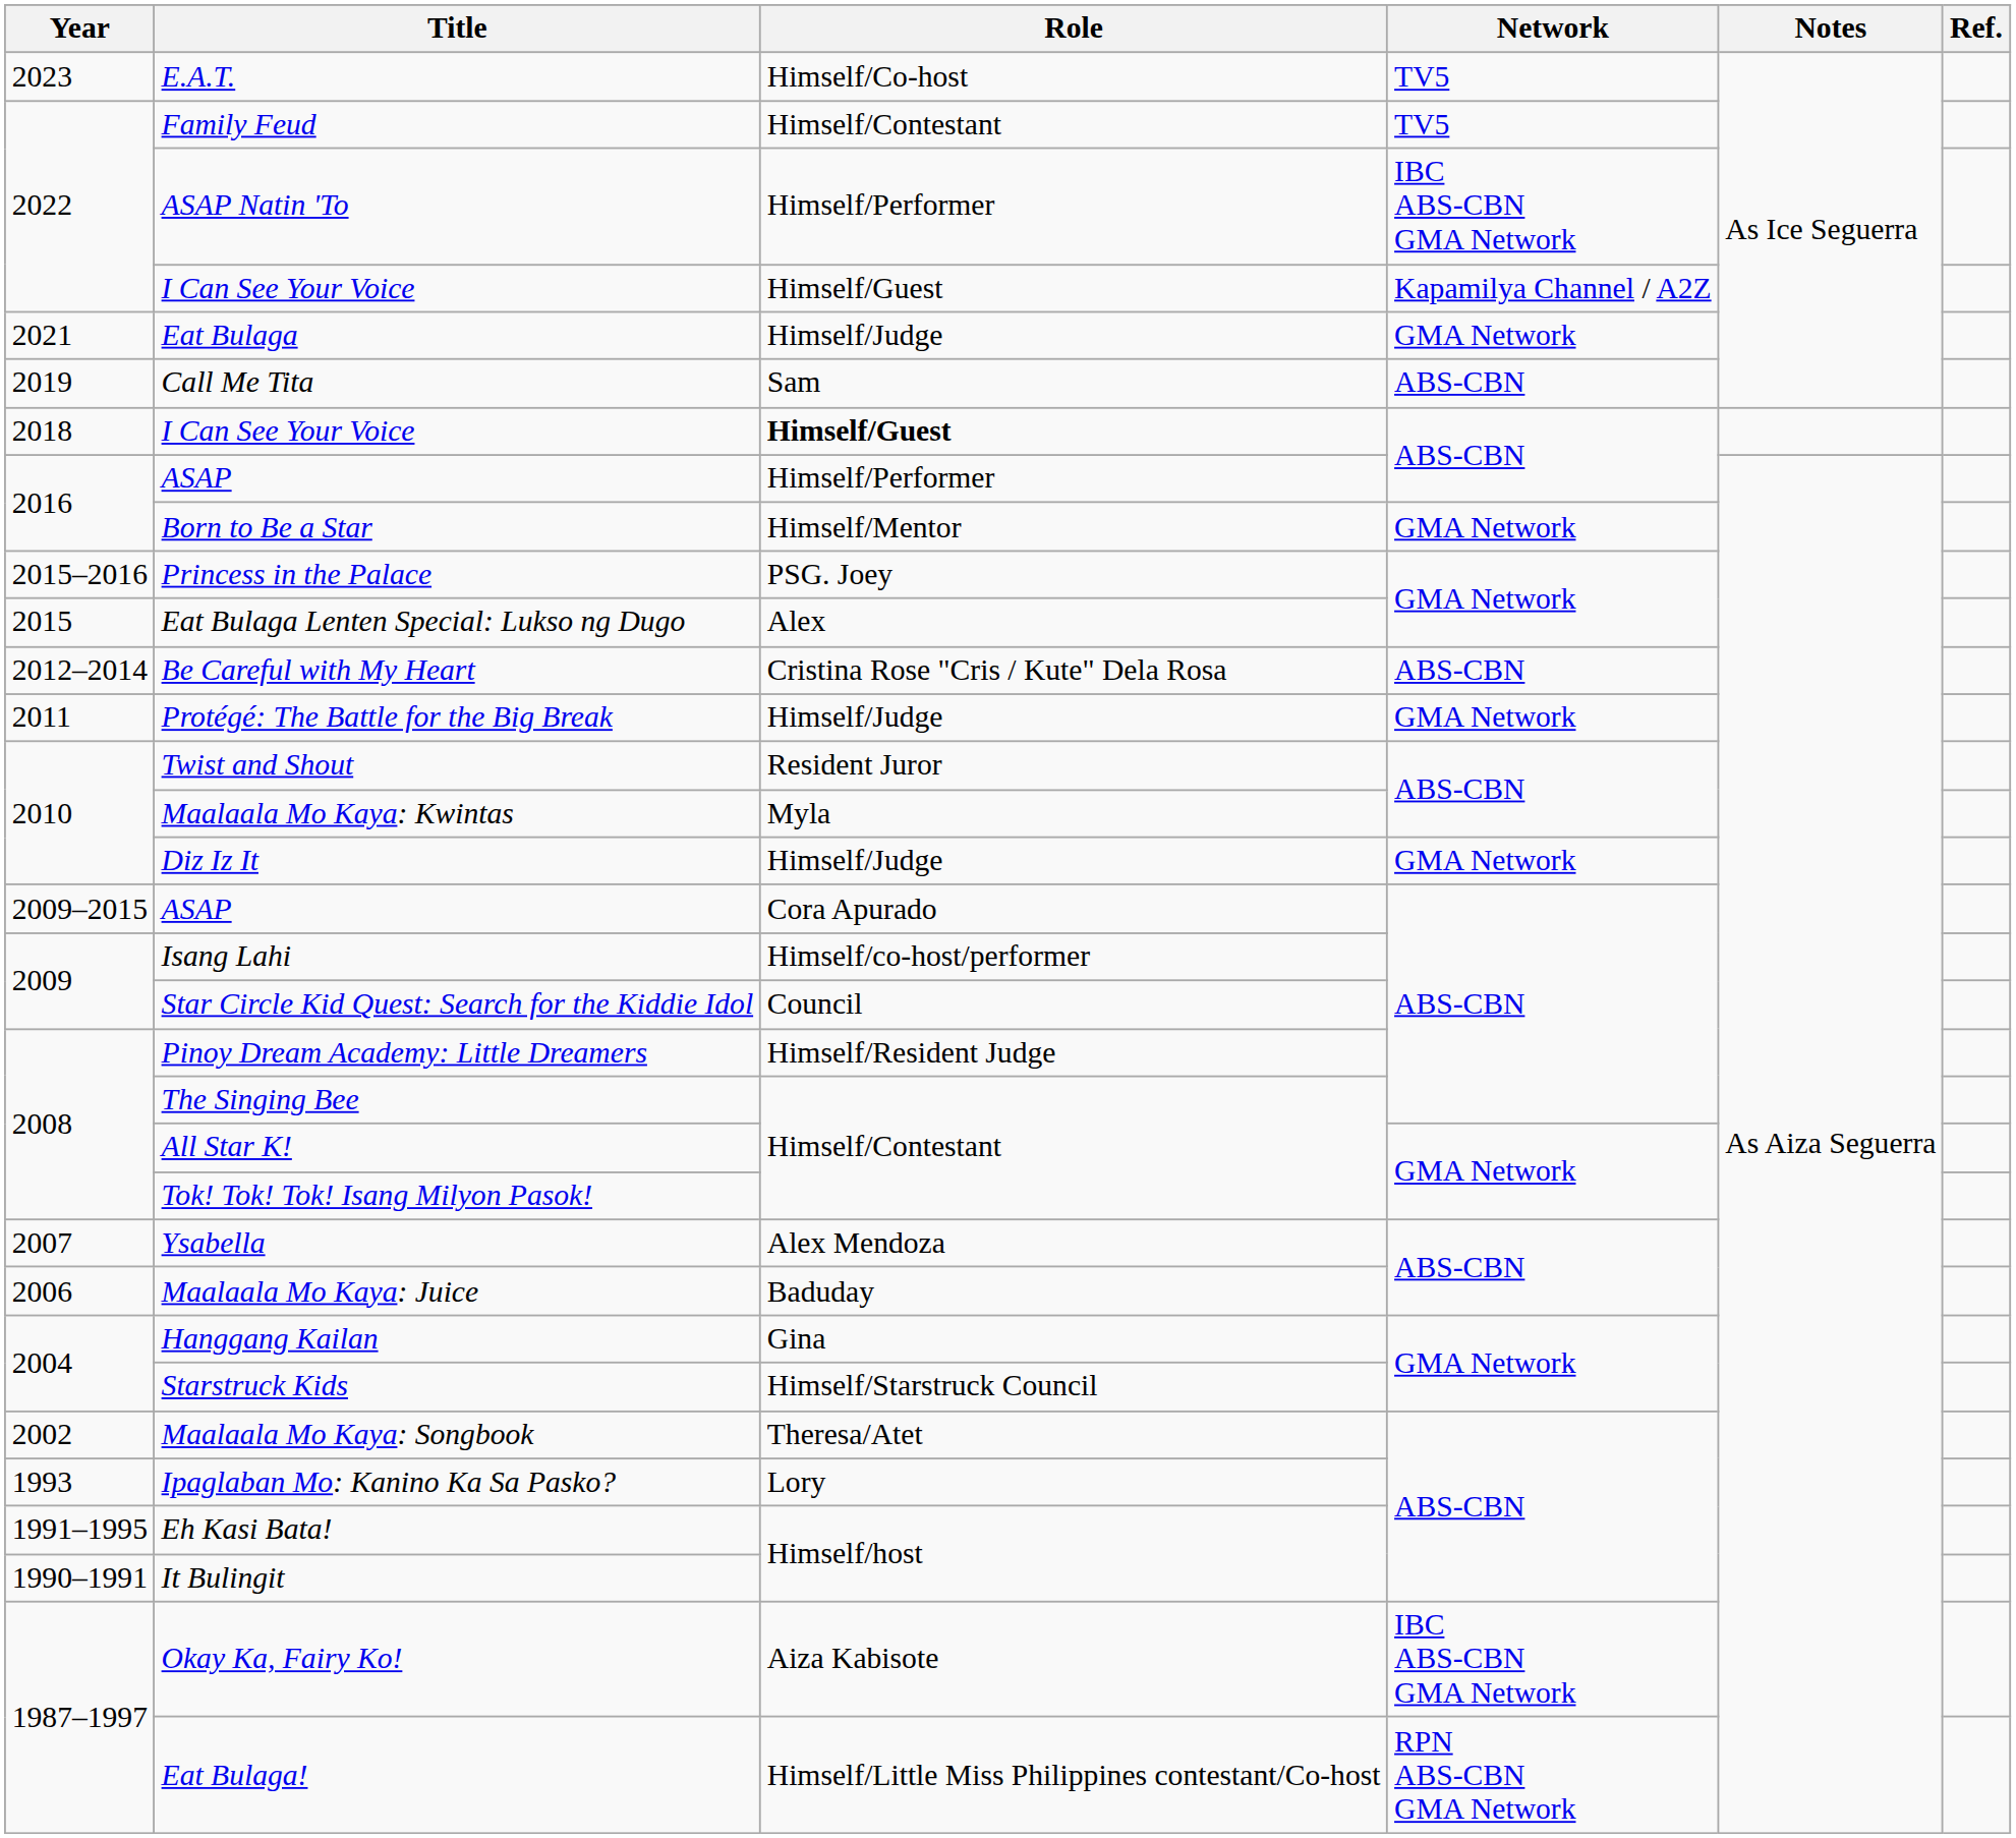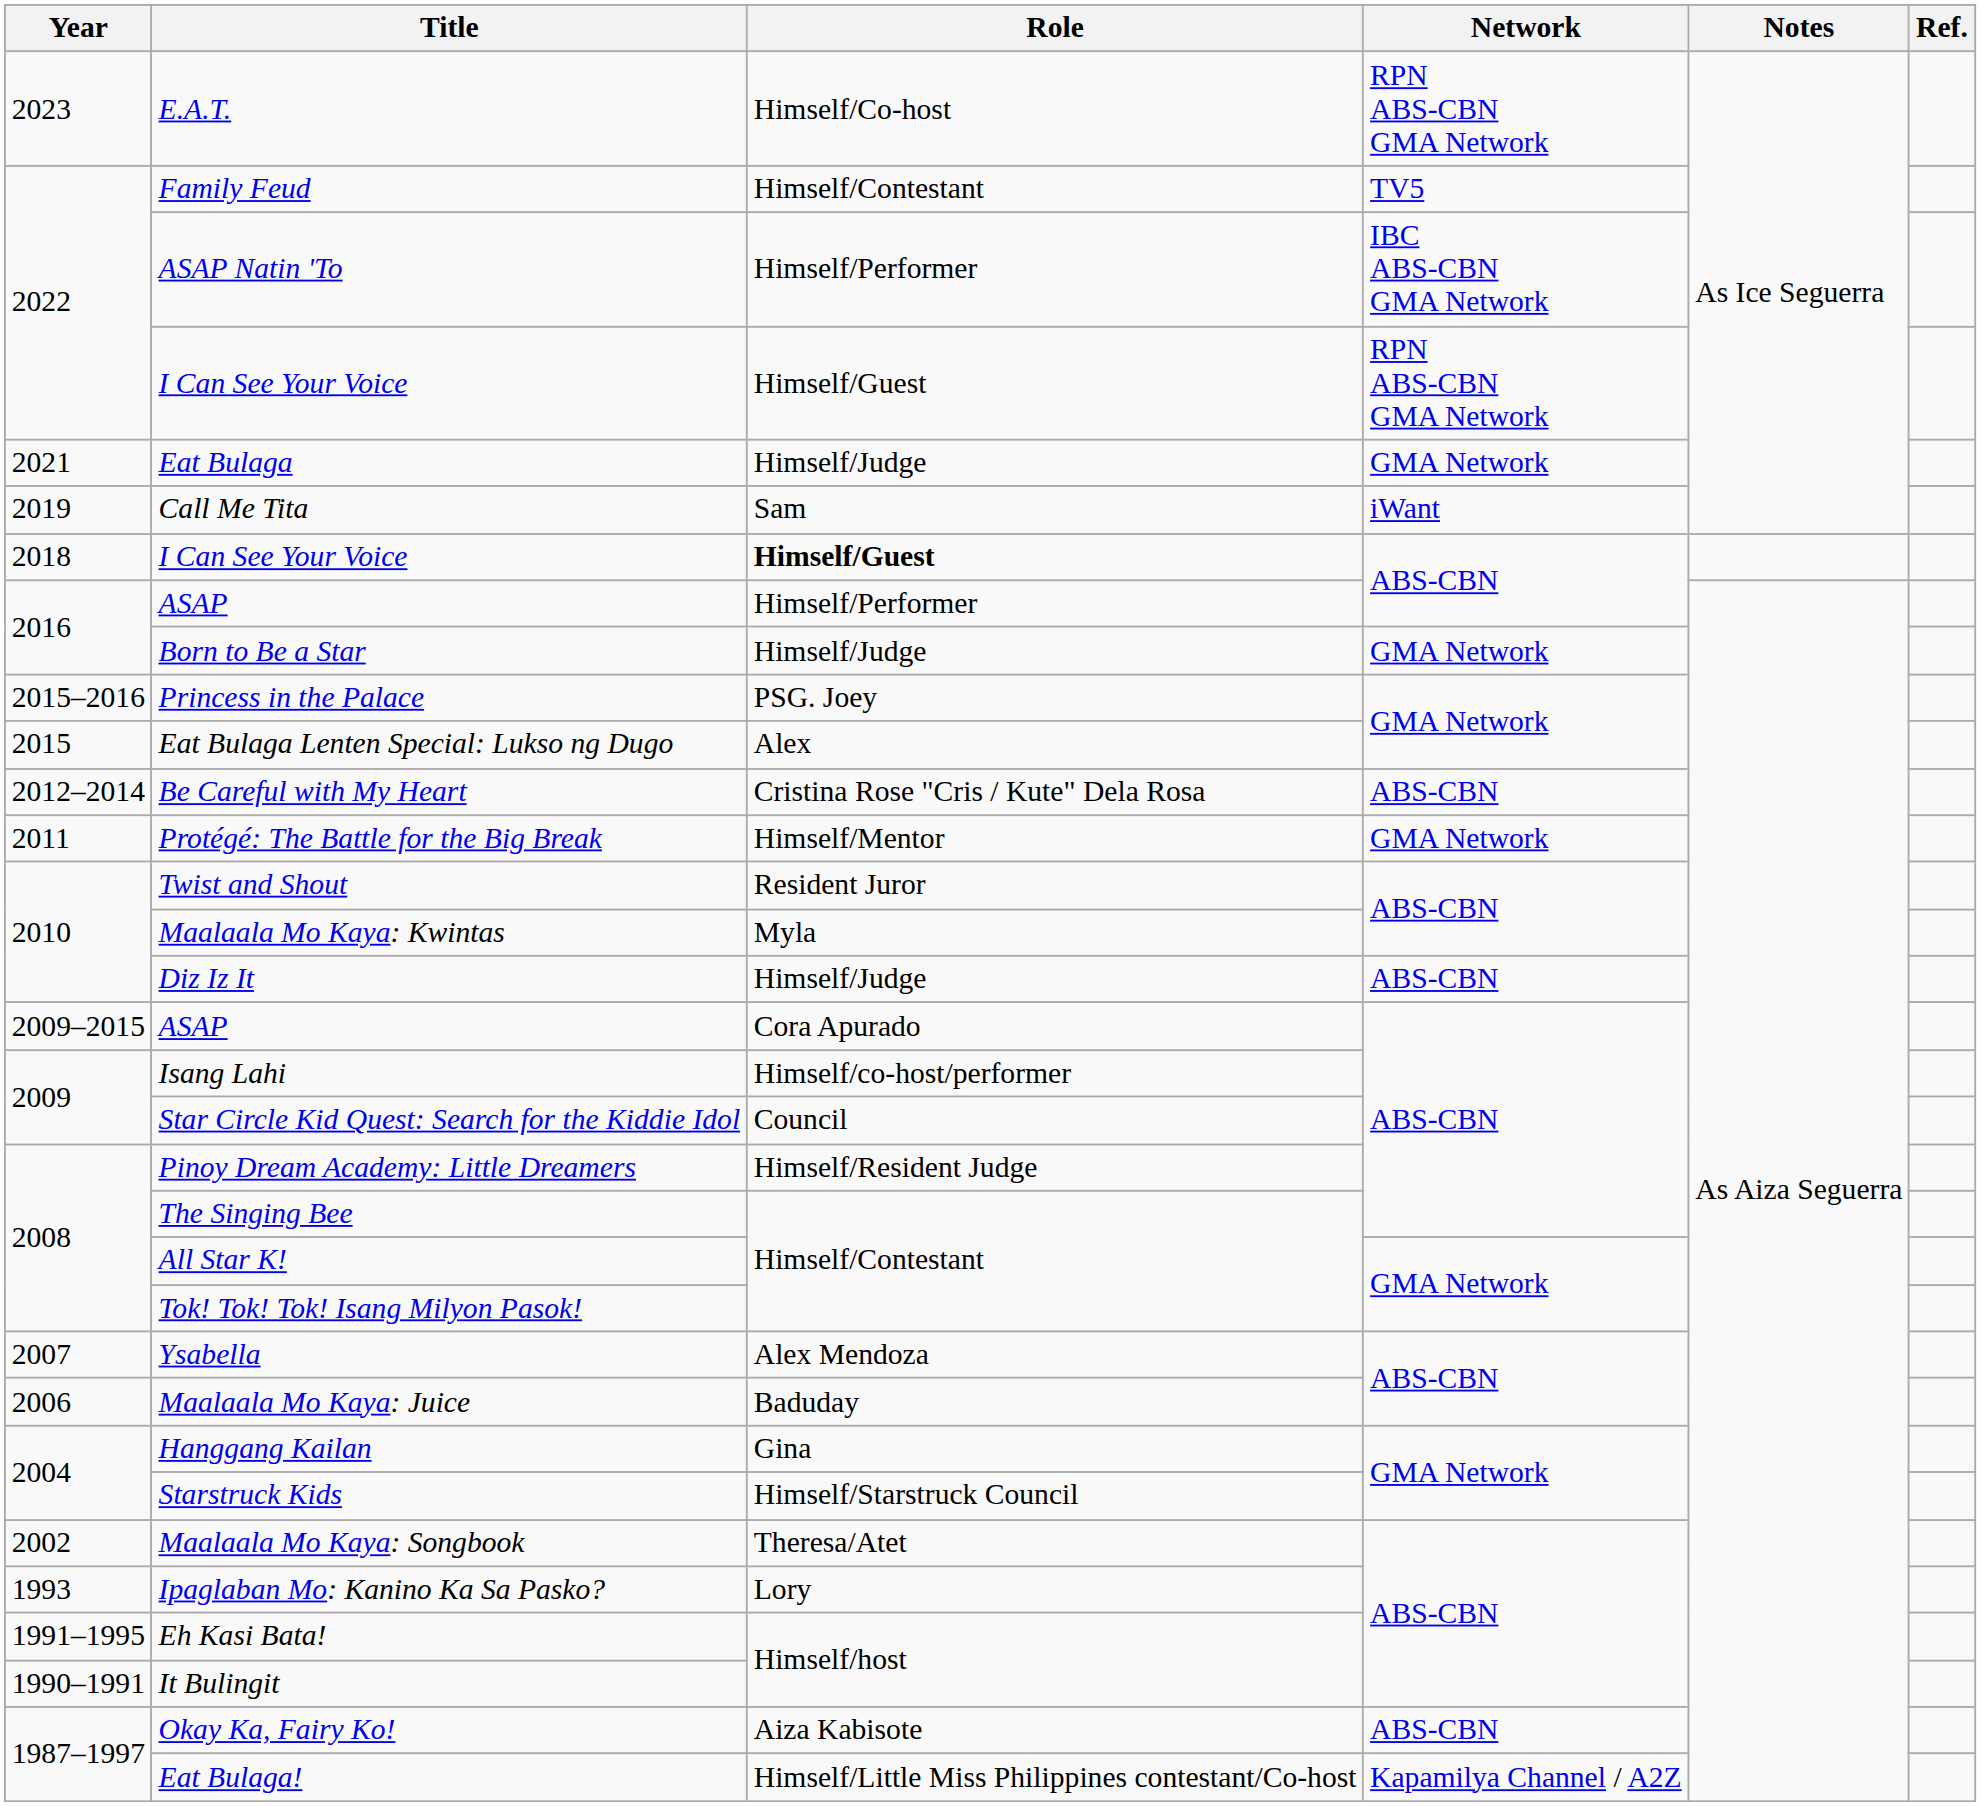 <table class="wikitable">
 <tr>
 <th>Year</th>
 <th>Title</th>
 <th>Role</th>
 <th>Network</th>
 <th>Notes</th>
 <th>Ref.</th>
 </tr>
 <tr>
 <td>2023</td>
 <td><em><a href='#'>E.A.T.</a></em></td>
 <td>Himself/Co-host</td>
-<td><a href='#'>TV5</a></td>
+<td><a href='#'>RPN</a><br><a href='#'>ABS-CBN</a><br><a href='#'>GMA Network</a></td>
 <td rowspan="6">As Ice Seguerra</td>
 <td></td>
 </tr>
 <tr>
 <td rowspan="3">2022</td>
 <td><em><a href='#'>Family Feud</a></em></td>
 <td>Himself/Contestant</td>
 <td><a href='#'>TV5</a></td>
 <td></td>
 </tr>
 <tr>
 <td><em><a href='#'>ASAP Natin 'To</a></em></td>
 <td>Himself/Performer</td>
 <td><a href='#'>IBC</a><br><a href='#'>ABS-CBN</a><br><a href='#'>GMA Network</a></td>
 <td></td>
 </tr>
 <tr>
 <td><em><a href='#'>I Can See Your Voice</a></em></td>
 <td>Himself/Guest</td>
-<td><a href='#'>Kapamilya Channel</a> / <a href='#'>A2Z</a></td>
+<td><a href='#'>RPN</a><br><a href='#'>ABS-CBN</a><br><a href='#'>GMA Network</a></td>
 <td></td>
 </tr>
 <tr>
 <td>2021</td>
 <td><em><a href='#'>Eat Bulaga</a></em></td>
 <td>Himself/Judge</td>
 <td><a href='#'>GMA Network</a></td>
 <td></td>
 </tr>
 <tr>
 <td>2019</td>
 <td><em>Call Me Tita</em></td>
 <td>Sam</td>
-<td><a href='#'>ABS-CBN</a></td>
+<td><a href='#'>iWant</a></td>
 <td></td>
 </tr>
 <tr>
 <td>2018</td>
 <td><em><a href='#'>I Can See Your Voice</a></em></td>
 <td><strong>Himself/Guest</strong></td>
 <td rowspan="2"><a href='#'>ABS-CBN</a></td>
 <td></td>
 <td></td>
 </tr>
 <tr>
 <td rowspan="2">2016</td>
 <td><em><a href='#'>ASAP</a></em></td>
 <td>Himself/Performer</td>
 <td rowspan="26">As Aiza Seguerra</td>
 <td></td>
 </tr>
 <tr>
 <td><em><a href='#'>Born to Be a Star</a></em></td>
-<td>Himself/Mentor</td>
+<td>Himself/Judge</td>
 <td><a href='#'>GMA Network</a></td>
 <td></td>
 </tr>
 <tr>
 <td>2015–2016</td>
 <td><em><a href='#'>Princess in the Palace</a></em></td>
 <td>PSG. Joey</td>
 <td rowspan="2"><a href='#'>GMA Network</a></td>
 <td></td>
 </tr>
 <tr>
 <td>2015</td>
 <td><em>Eat Bulaga Lenten Special: Lukso ng Dugo</em></td>
 <td>Alex</td>
 <td></td>
 </tr>
 <tr>
 <td>2012–2014</td>
 <td><em><a href='#'>Be Careful with My Heart</a></em></td>
 <td>Cristina Rose "Cris / Kute" Dela Rosa</td>
 <td><a href='#'>ABS-CBN</a></td>
 <td></td>
 </tr>
 <tr>
 <td>2011</td>
 <td><em><a href='#'>Protégé: The Battle for the Big Break</a></em></td>
-<td>Himself/Judge</td>
+<td>Himself/Mentor</td>
 <td><a href='#'>GMA Network</a></td>
 <td></td>
 </tr>
 <tr>
 <td rowspan="3">2010</td>
 <td><em><a href='#'>Twist and Shout</a></em></td>
 <td>Resident Juror</td>
 <td rowspan="2"><a href='#'>ABS-CBN</a></td>
 <td></td>
 </tr>
 <tr>
 <td><em><a href='#'>Maalaala Mo Kaya</a>: Kwintas</em></td>
 <td>Myla</td>
 <td></td>
 </tr>
 <tr>
 <td><em><a href='#'>Diz Iz It</a></em></td>
 <td>Himself/Judge</td>
-<td><a href='#'>GMA Network</a></td>
+<td><a href='#'>ABS-CBN</a></td>
 <td></td>
 </tr>
 <tr>
 <td>2009–2015</td>
 <td><em><a href='#'>ASAP</a></em></td>
 <td>Cora Apurado</td>
 <td rowspan="5"><a href='#'>ABS-CBN</a></td>
 <td></td>
 </tr>
 <tr>
 <td rowspan="2">2009</td>
 <td><em>Isang Lahi</em></td>
 <td>Himself/co-host/performer</td>
 <td></td>
 </tr>
 <tr>
 <td><em><a href='#'>Star Circle Kid Quest: Search for the Kiddie Idol</a></em></td>
 <td>Council</td>
 <td></td>
 </tr>
 <tr>
 <td rowspan="4">2008</td>
 <td><em><a href='#'>Pinoy Dream Academy: Little Dreamers</a></em></td>
 <td>Himself/Resident Judge</td>
 <td></td>
 </tr>
 <tr>
 <td><em><a href='#'>The Singing Bee</a></em></td>
 <td rowspan="3">Himself/Contestant</td>
 <td></td>
 </tr>
 <tr>
 <td><em><a href='#'>All Star K!</a></em></td>
 <td rowspan="2"><a href='#'>GMA Network</a></td>
 <td></td>
 </tr>
 <tr>
 <td><em><a href='#'>Tok! Tok! Tok! Isang Milyon Pasok!</a></em></td>
 <td></td>
 </tr>
 <tr>
 <td>2007</td>
 <td><em><a href='#'>Ysabella</a></em></td>
 <td>Alex Mendoza</td>
 <td rowspan="2"><a href='#'>ABS-CBN</a></td>
 <td></td>
 </tr>
 <tr>
 <td>2006</td>
 <td><em><a href='#'>Maalaala Mo Kaya</a>: Juice</em></td>
 <td>Baduday</td>
 <td></td>
 </tr>
 <tr>
 <td rowspan="2">2004</td>
 <td><em><a href='#'>Hanggang Kailan</a></em></td>
 <td>Gina</td>
 <td rowspan="2"><a href='#'>GMA Network</a></td>
 <td></td>
 </tr>
 <tr>
 <td><em><a href='#'>Starstruck Kids</a></em></td>
 <td>Himself/Starstruck Council</td>
 <td></td>
 </tr>
 <tr>
 <td>2002</td>
 <td><em><a href='#'>Maalaala Mo Kaya</a>: Songbook</em></td>
 <td>Theresa/Atet</td>
 <td rowspan="4"><a href='#'>ABS-CBN</a></td>
 <td></td>
 </tr>
 <tr>
 <td>1993</td>
 <td><em><a href='#'>Ipaglaban Mo</a>: Kanino Ka Sa Pasko?</em></td>
 <td>Lory</td>
 <td></td>
 </tr>
 <tr>
 <td>1991–1995</td>
 <td><em>Eh Kasi Bata!</em></td>
 <td rowspan="2">Himself/host</td>
 <td></td>
 </tr>
 <tr>
 <td>1990–1991</td>
 <td><em>It Bulingit</em></td>
 <td></td>
 </tr>
 <tr>
 <td rowspan="2">1987–1997</td>
 <td><em><a href='#'>Okay Ka, Fairy Ko!</a></em></td>
 <td>Aiza Kabisote</td>
-<td><a href='#'>IBC</a><br><a href='#'>ABS-CBN</a><br><a href='#'>GMA Network</a></td>
+<td><a href='#'>ABS-CBN</a></td>
 <td></td>
 </tr>
 <tr>
 <td><em><a href='#'>Eat Bulaga!</a></em></td>
 <td>Himself/Little Miss Philippines contestant/Co-host</td>
-<td><a href='#'>RPN</a><br><a href='#'>ABS-CBN</a><br><a href='#'>GMA Network</a></td>
+<td><a href='#'>Kapamilya Channel</a> / <a href='#'>A2Z</a></td>
 <td></td>
 </tr>
 </table>
